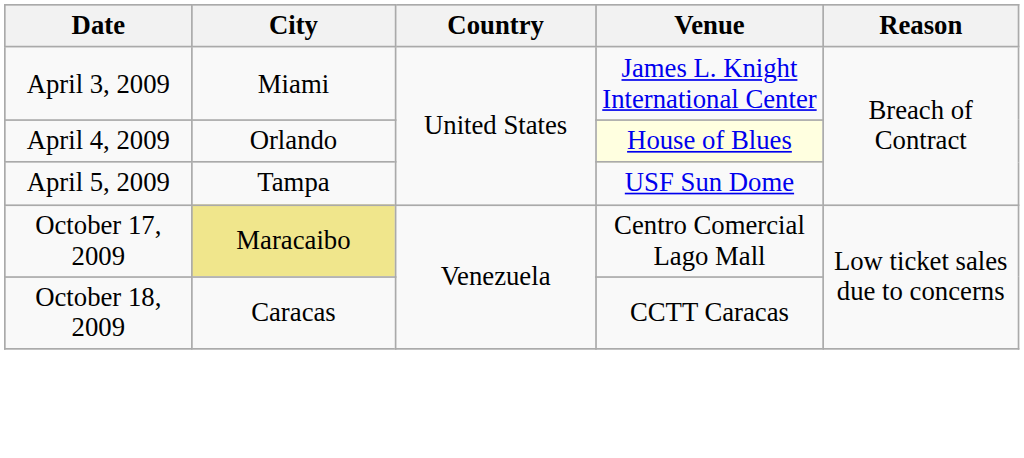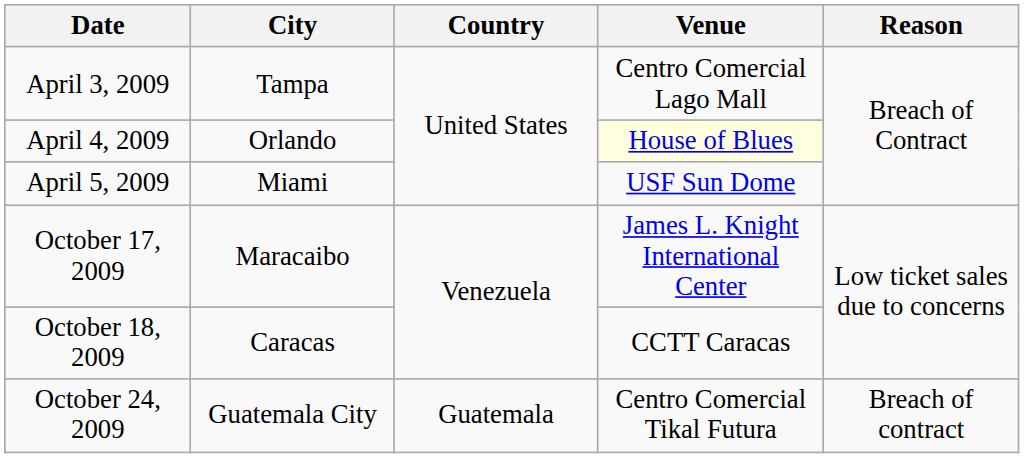 <table class="wikitable plainrowheaders" style="text-align:center;">
 <tr>
 <th style="width:180px;">Date</th>
 <th style="width:180px;">City</th>
 <th style="width:180px;">Country</th>
 <th style="width:195px;">Venue</th>
 <th style="width:185px;">Reason</th>
 </tr>
 <tr>
 <td>April 3, 2009</td>
-<td>Miami</td>
+<td>Tampa</td>
 <td rowspan="3">United States</td>
-<td><a href='#'>James L. Knight International Center</a></td>
+<td>Centro Comercial Lago Mall</td>
 <td rowspan="3">Breach of Contract</td>
 </tr>
 <tr>
 <td>April 4, 2009</td>
 <td>Orlando</td>
 <td style="background: lightyellow;"><a href='#'>House of Blues</a></td>
 </tr>
 <tr>
 <td>April 5, 2009</td>
-<td>Tampa</td>
+<td>Miami</td>
 <td><a href='#'>USF Sun Dome</a></td>
 </tr>
 <tr>
 <td>October 17, 2009</td>
-<td style="background: khaki;">Maracaibo</td>
+<td>Maracaibo</td>
 <td rowspan="2">Venezuela</td>
-<td>Centro Comercial Lago Mall</td>
+<td><a href='#'>James L. Knight International Center</a></td>
 <td rowspan="2">Low ticket sales due to concerns</td>
 </tr>
 <tr>
 <td>October 18, 2009</td>
 <td>Caracas</td>
 <td>CCTT Caracas</td>
 </tr>
+<tr>
+<td>October 24, 2009</td>
+<td>Guatemala City</td>
+<td>Guatemala</td>
+<td>Centro Comercial Tikal Futura</td>
+<td>Breach of contract</td>
+</tr>
 </table>
